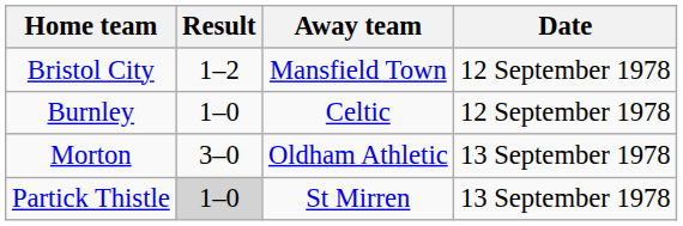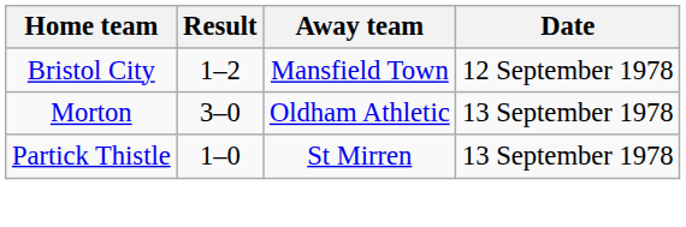 <table class="wikitable" style="text-align: center">
 <tr>
 <th>Home team</th>
 <th>Result</th>
 <th>Away team</th>
 <th>Date</th>
 </tr>
 <tr>
 <td><a href='#'>Bristol City</a></td>
 <td>1–2</td>
 <td><a href='#'>Mansfield Town</a></td>
 <td>12 September 1978</td>
 </tr>
 <tr>
-<td><a href='#'>Burnley</a></td>
-<td>1–0</td>
-<td><a href='#'>Celtic</a></td>
-<td>12 September 1978</td>
-</tr>
-<tr>
 <td><a href='#'>Morton</a></td>
 <td>3–0</td>
 <td><a href='#'>Oldham Athletic</a></td>
 <td>13 September 1978</td>
 </tr>
 <tr>
 <td><a href='#'>Partick Thistle</a></td>
-<td style="background: lightgrey;">1–0</td>
+<td>1–0</td>
 <td><a href='#'>St Mirren</a></td>
 <td>13 September 1978</td>
 </tr>
 </table>
